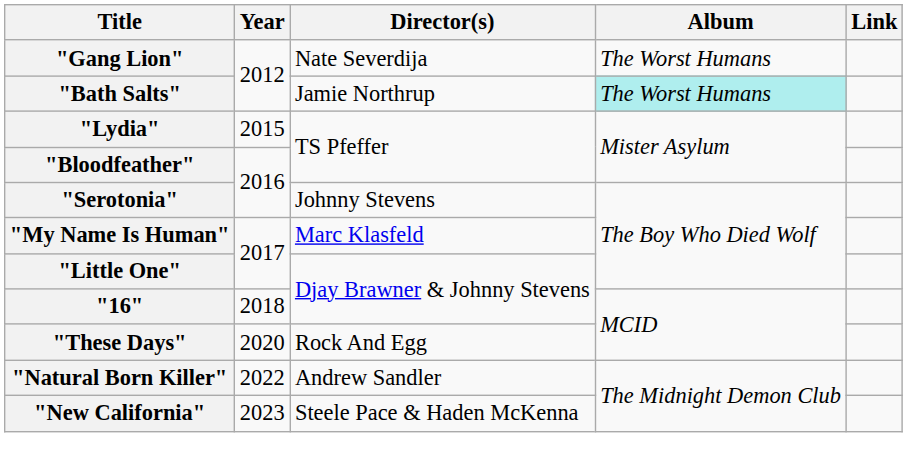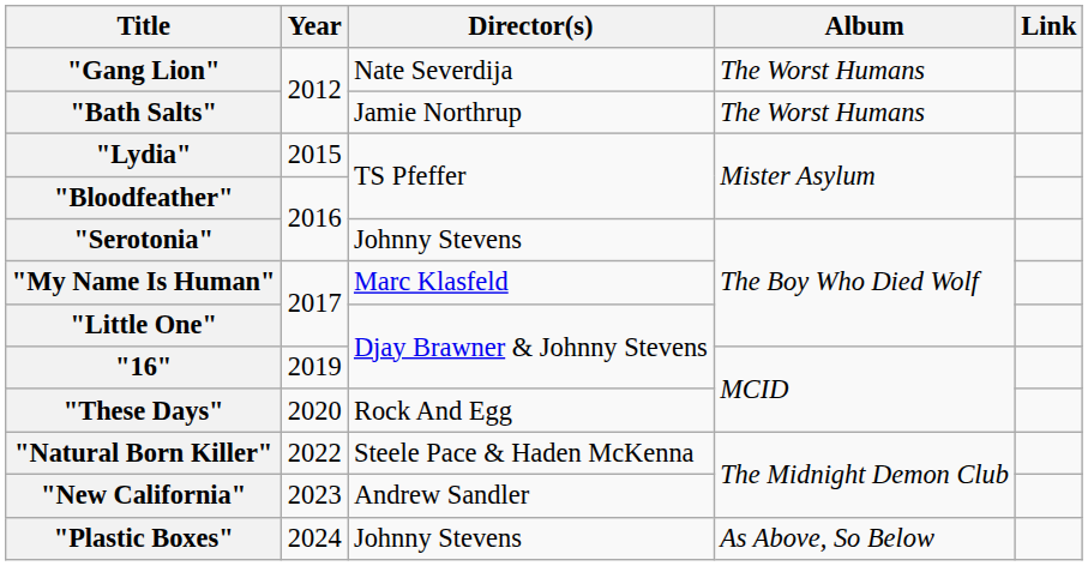 <table class="wikitable plainrowheaders" style="text-align:left;">
 <tr>
 <th scope="col">Title</th>
 <th scope="col">Year</th>
 <th scope="col">Director(s)</th>
 <th scope="col">Album</th>
 <th scope="col">Link</th>
 </tr>
 <tr>
 <th scope="row">"Gang Lion"</th>
 <td rowspan="2">2012</td>
 <td>Nate Severdija</td>
 <td><em>The Worst Humans</em></td>
 <td style="text-align:center;"></td>
 </tr>
 <tr>
 <th scope="row">"Bath Salts"</th>
 <td>Jamie Northrup</td>
-<td style="background: paleturquoise;"><em>The Worst Humans</em></td>
+<td><em>The Worst Humans</em></td>
 <td style="text-align:center;"></td>
 </tr>
 <tr>
 <th scope="row">"Lydia"</th>
 <td>2015</td>
 <td rowspan="2">TS Pfeffer</td>
 <td rowspan="2"><em>Mister Asylum</em></td>
 <td style="text-align:center;"></td>
 </tr>
 <tr>
 <th scope="row">"Bloodfeather"</th>
 <td rowspan="2">2016</td>
 <td style="text-align:center;"></td>
 </tr>
 <tr>
 <th scope="row">"Serotonia"</th>
 <td>Johnny Stevens</td>
 <td rowspan="3"><em>The Boy Who Died Wolf</em></td>
 <td style="text-align:center;"></td>
 </tr>
 <tr>
 <th scope="row">"My Name Is Human"</th>
 <td rowspan="2">2017</td>
 <td><a href='#'>Marc Klasfeld</a></td>
 <td style="text-align:center;"></td>
 </tr>
 <tr>
 <th scope="row">"Little One"</th>
 <td rowspan="2"><a href='#'>Djay Brawner</a> & Johnny Stevens</td>
 <td style="text-align:center;"></td>
 </tr>
 <tr>
 <th scope="row">"16"</th>
-<td>2018</td>
+<td>2019</td>
 <td rowspan="2"><em>MCID</em></td>
 <td style="text-align:center;"></td>
 </tr>
 <tr>
 <th scope="row">"These Days"</th>
 <td>2020</td>
 <td>Rock And Egg</td>
 <td style="text-align:center;"></td>
 </tr>
 <tr>
 <th scope="row">"Natural Born Killer"</th>
 <td>2022</td>
-<td>Andrew Sandler</td>
+<td>Steele Pace & Haden McKenna</td>
 <td rowspan="2"><em>The Midnight Demon Club</em></td>
 <td style="text-align:center;"></td>
 </tr>
 <tr>
 <th scope="row">"New California"</th>
 <td>2023</td>
-<td>Steele Pace & Haden McKenna</td>
+<td>Andrew Sandler</td>
+<td style="text-align:center;"></td>
+</tr>
+<tr>
+<th scope="row">"Plastic Boxes"</th>
+<td>2024</td>
+<td>Johnny Stevens</td>
+<td><em>As Above, So Below</em></td>
 <td style="text-align:center;"></td>
 </tr>
 </table>
